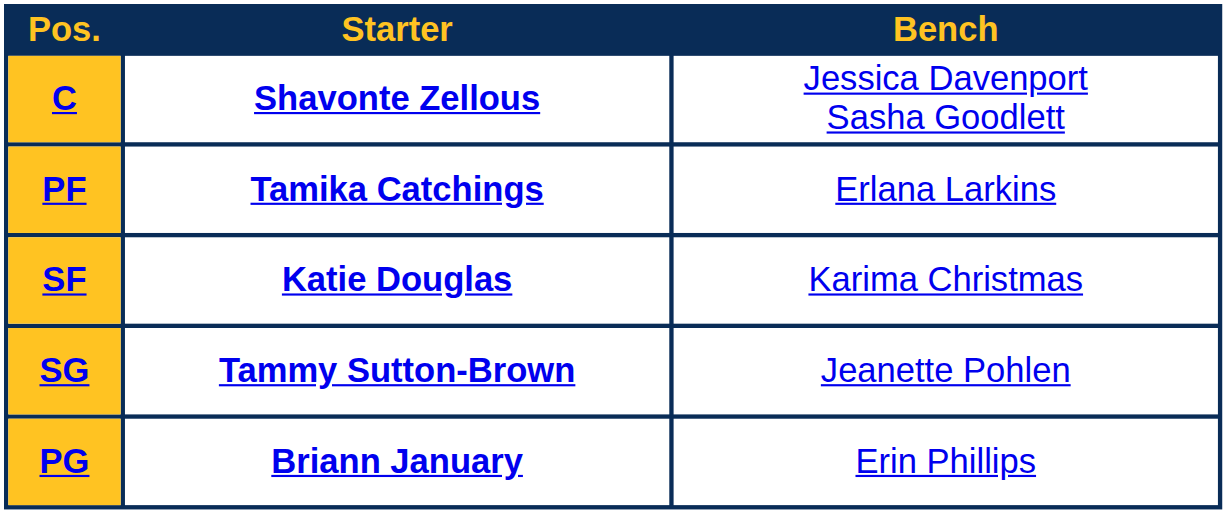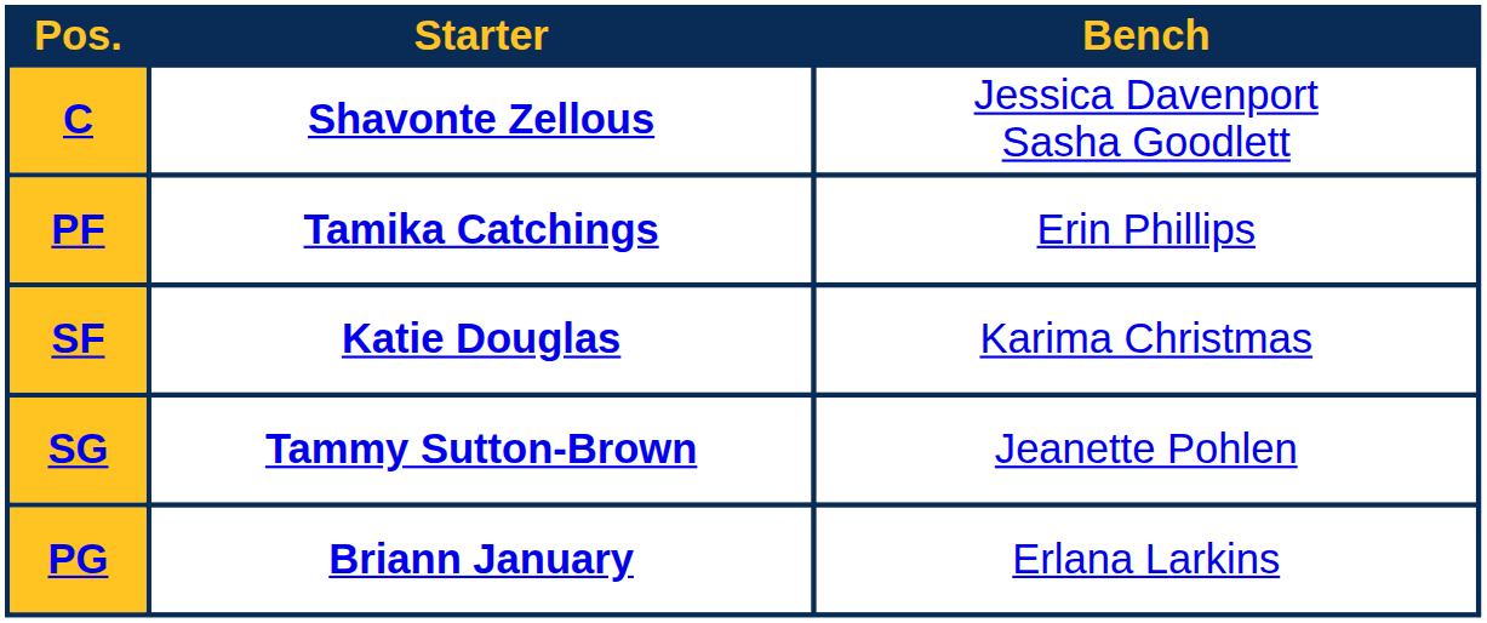 <table style="text-align: center; background:#092C57; color:#FFC322">
 <tr>
 <th width="50">Pos.</th>
 <th width="250">Starter</th>
 <th width="250">Bench</th>
 </tr>
 <tr style="height:40px; background:white; color:#092C57">
 <th style="background:#FFC322"><a href='#'><span>C</span></a></th>
 <td><strong><a href='#'>Shavonte Zellous</a></strong></td>
 <td><a href='#'>Jessica Davenport</a><br><a href='#'>Sasha Goodlett</a></td>
 </tr>
 <tr style="height:40px; background:white; color:#092C57">
 <th style="background:#FFC322"><a href='#'><span>PF</span></a></th>
 <td><strong><a href='#'>Tamika Catchings</a></strong></td>
-<td><a href='#'>Erlana Larkins</a></td>
+<td><a href='#'>Erin Phillips</a></td>
 </tr>
 <tr style="height:40px; background:white; color:#092C57">
 <th style="background:#FFC322"><a href='#'><span>SF</span></a></th>
 <td><strong><a href='#'>Katie Douglas</a></strong></td>
 <td><a href='#'>Karima Christmas</a></td>
 </tr>
 <tr style="height:40px; background:white; color:#092C57">
 <th style="background:#FFC322"><a href='#'><span>SG</span></a></th>
 <td><strong><a href='#'>Tammy Sutton-Brown</a></strong></td>
 <td><a href='#'>Jeanette Pohlen</a></td>
 </tr>
 <tr style="height:40px; background:white; color:#092C57">
 <th style="background:#FFC322"><a href='#'><span>PG</span></a></th>
 <td><strong><a href='#'>Briann January</a></strong></td>
-<td><a href='#'>Erin Phillips</a></td>
+<td><a href='#'>Erlana Larkins</a></td>
 </tr>
 </table>
